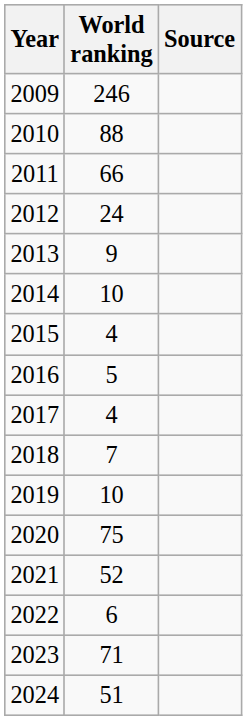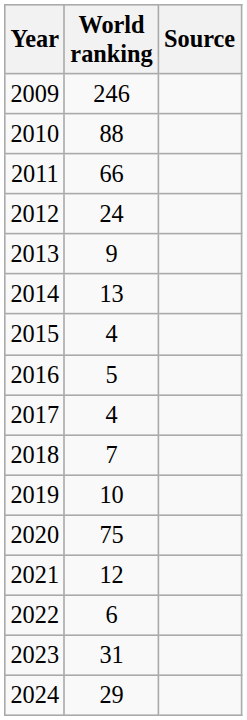 <table class="wikitable" style="text-align:center; font-size: 95%;">
 <tr>
 <th>Year</th>
 <th>World<br>ranking</th>
 <th>Source</th>
 </tr>
 <tr>
 <td>2009</td>
 <td>246</td>
 <td></td>
 </tr>
 <tr>
 <td>2010</td>
 <td>88</td>
 <td></td>
 </tr>
 <tr>
 <td>2011</td>
 <td>66</td>
 <td></td>
 </tr>
 <tr>
 <td>2012</td>
 <td>24</td>
 <td></td>
 </tr>
 <tr>
 <td>2013</td>
 <td>9</td>
 <td></td>
 </tr>
 <tr>
 <td>2014</td>
-<td>10</td>
+<td>13</td>
 <td></td>
 </tr>
 <tr>
 <td>2015</td>
 <td>4</td>
 <td></td>
 </tr>
 <tr>
 <td>2016</td>
 <td>5</td>
 <td></td>
 </tr>
 <tr>
 <td>2017</td>
 <td>4</td>
 <td></td>
 </tr>
 <tr>
 <td>2018</td>
 <td>7</td>
 <td></td>
 </tr>
 <tr>
 <td>2019</td>
 <td>10</td>
 <td></td>
 </tr>
 <tr>
 <td>2020</td>
 <td>75</td>
 <td></td>
 </tr>
 <tr>
 <td>2021</td>
-<td>52</td>
+<td>12</td>
 <td></td>
 </tr>
 <tr>
 <td>2022</td>
 <td>6</td>
 <td></td>
 </tr>
 <tr>
 <td>2023</td>
-<td>71</td>
+<td>31</td>
 <td></td>
 </tr>
 <tr>
 <td>2024</td>
-<td>51</td>
+<td>29</td>
 <td></td>
 </tr>
 </table>
